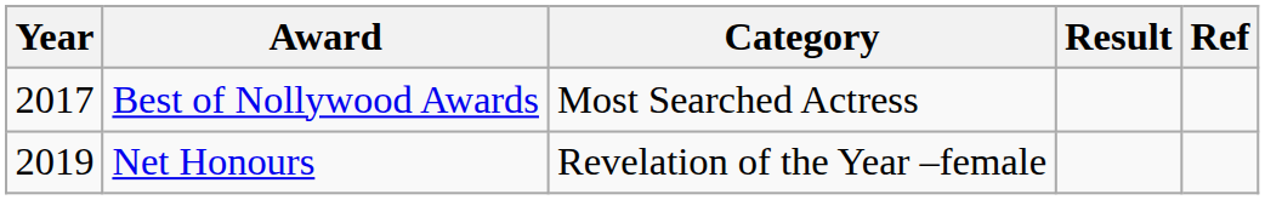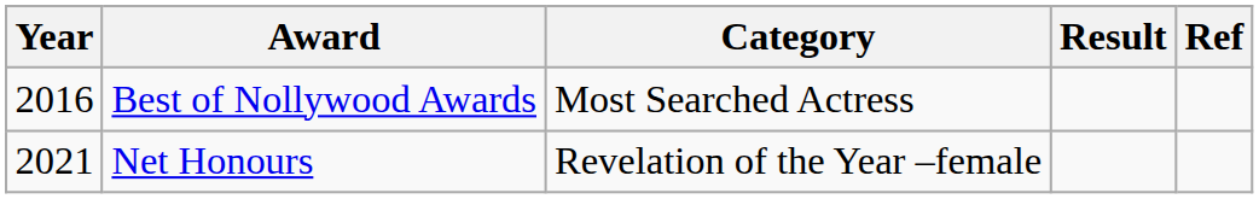 <table class="wikitable">
 <tr>
 <th>Year</th>
 <th>Award</th>
 <th>Category</th>
 <th>Result</th>
 <th>Ref</th>
 </tr>
 <tr>
-<td>2017</td>
+<td>2016</td>
 <td><a href='#'>Best of Nollywood Awards</a></td>
 <td>Most Searched Actress</td>
 <td></td>
 <td></td>
 </tr>
 <tr>
-<td>2019</td>
+<td>2021</td>
 <td><a href='#'>Net Honours</a></td>
 <td>Revelation of the Year –female</td>
 <td></td>
 <td></td>
 </tr>
 </table>
